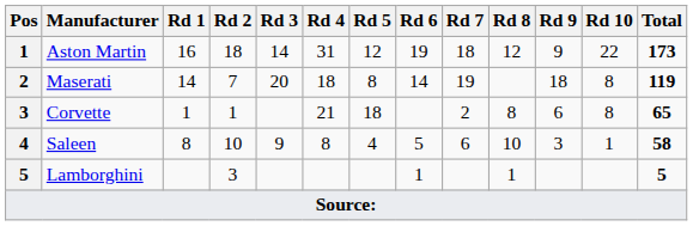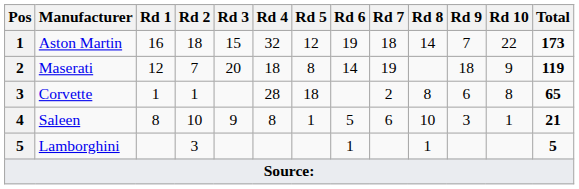 <table class="wikitable" style="font-size: 90%;">
 <tr>
 <th>Pos</th>
 <th>Manufacturer</th>
 <th>Rd 1</th>
 <th>Rd 2</th>
 <th>Rd 3</th>
 <th>Rd 4</th>
 <th>Rd 5</th>
 <th>Rd 6</th>
 <th>Rd 7</th>
 <th>Rd 8</th>
 <th>Rd 9</th>
 <th>Rd 10</th>
 <th>Total</th>
 </tr>
 <tr>
 <th>1</th>
 <td> <a href='#'>Aston Martin</a></td>
 <td align=center>16</td>
 <td align=center>18</td>
-<td align=center>14</td>
-<td align=center>31</td>
+<td align=center>15</td>
+<td align=center>32</td>
 <td align=center>12</td>
 <td align=center>19</td>
 <td align=center>18</td>
-<td align=center>12</td>
-<td align=center>9</td>
+<td align=center>14</td>
+<td align=center>7</td>
 <td align=center>22</td>
 <td align=center><strong>173</strong></td>
 </tr>
 <tr>
 <th>2</th>
 <td> <a href='#'>Maserati</a></td>
-<td align=center>14</td>
+<td align=center>12</td>
 <td align=center>7</td>
 <td align=center>20</td>
 <td align=center>18</td>
 <td align=center>8</td>
 <td align=center>14</td>
 <td align=center>19</td>
 <td></td>
 <td align=center>18</td>
-<td align=center>8</td>
+<td align=center>9</td>
 <td align=center><strong>119</strong></td>
 </tr>
 <tr>
 <th>3</th>
 <td> <a href='#'>Corvette</a></td>
 <td align=center>1</td>
 <td align=center>1</td>
 <td></td>
-<td align=center>21</td>
+<td align=center>28</td>
 <td align=center>18</td>
 <td></td>
 <td align=center>2</td>
 <td align=center>8</td>
 <td align=center>6</td>
 <td align=center>8</td>
 <td align=center><strong>65</strong></td>
 </tr>
 <tr>
 <th>4</th>
 <td> <a href='#'>Saleen</a></td>
 <td align=center>8</td>
 <td align=center>10</td>
 <td align=center>9</td>
 <td align=center>8</td>
-<td align=center>4</td>
+<td align=center>1</td>
 <td align=center>5</td>
 <td align=center>6</td>
 <td align=center>10</td>
 <td align=center>3</td>
 <td align=center>1</td>
-<td align=center><strong>58</strong></td>
+<td align=center><strong>21</strong></td>
 </tr>
 <tr>
 <th>5</th>
 <td> <a href='#'>Lamborghini</a></td>
 <td></td>
 <td align=center>3</td>
 <td></td>
 <td></td>
 <td></td>
 <td align=center>1</td>
 <td></td>
 <td align=center>1</td>
 <td></td>
 <td></td>
 <td align=center><strong>5</strong></td>
 </tr>
 <tr class="sortbottom">
 <td colspan="13" style="background-color:#EAECF0;text-align:center"><strong>Source:</strong></td>
 </tr>
 </table>
